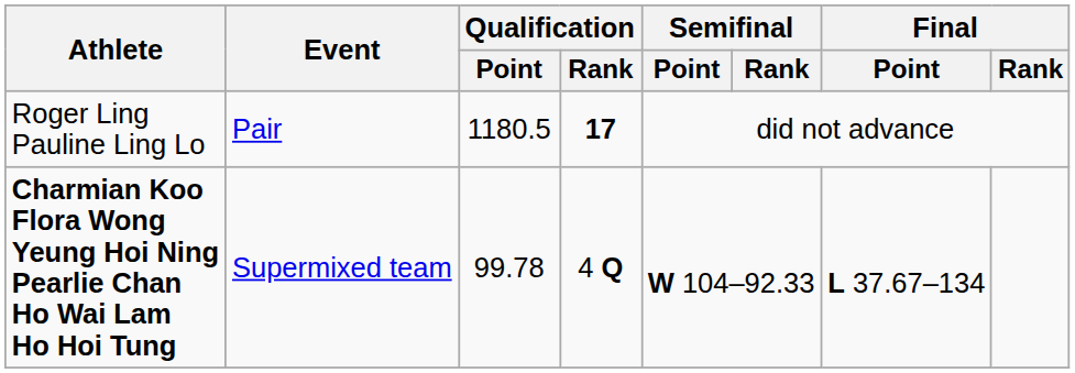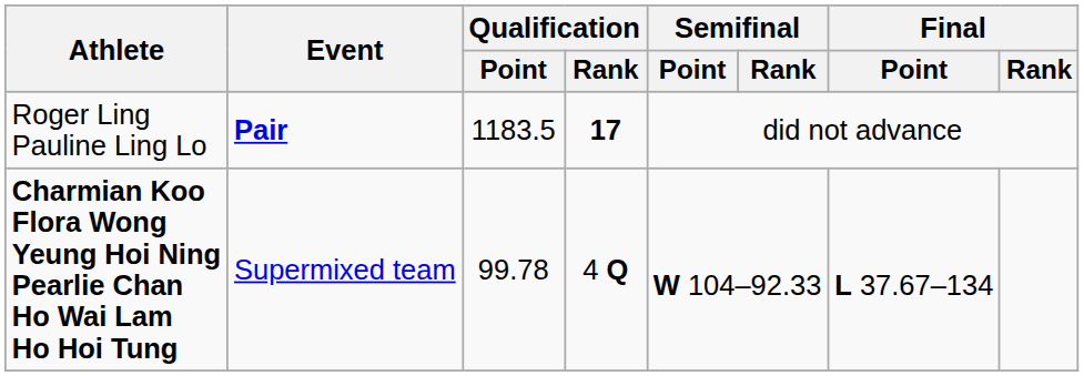 <table class=wikitable style=font-size:90%;text-align:center>
 <tr>
 <th rowspan="2">Athlete</th>
 <th rowspan="2">Event</th>
 <th colspan=2>Qualification</th>
 <th colspan=2>Semifinal</th>
 <th colspan=2>Final</th>
 </tr>
 <tr style="font-size:95%">
 <th>Point</th>
 <th>Rank</th>
 <th>Point</th>
 <th>Rank</th>
 <th>Point</th>
 <th>Rank</th>
 </tr>
 <tr>
 <td align=left>Roger Ling<br>Pauline Ling Lo</td>
-<td align=left><a href='#'>Pair</a></td>
-<td>1180.5</td>
+<td align=left><strong><a href='#'>Pair</a></strong></td>
+<td>1183.5</td>
 <td><strong>17</strong></td>
 <td colspan=4>did not advance</td>
 </tr>
 <tr>
 <td align=left><strong>Charmian Koo<br>Flora Wong<br>Yeung Hoi Ning<br>Pearlie Chan<br>Ho Wai Lam<br>Ho Hoi Tung</strong></td>
 <td align=left><a href='#'>Supermixed team</a></td>
 <td>99.78</td>
 <td>4 <strong>Q</strong></td>
 <td colspan=2><br><strong>W</strong> 104–92.33</td>
 <td><br><strong>L</strong> 37.67–134</td>
 <td></td>
 </tr>
 </table>
